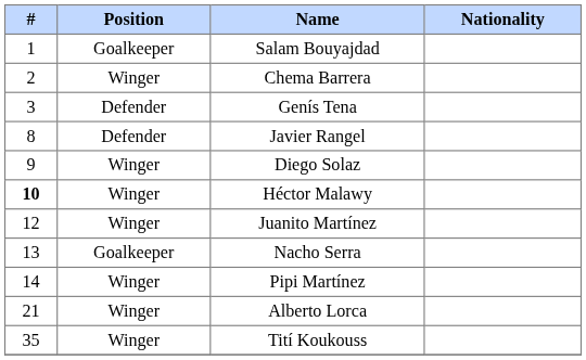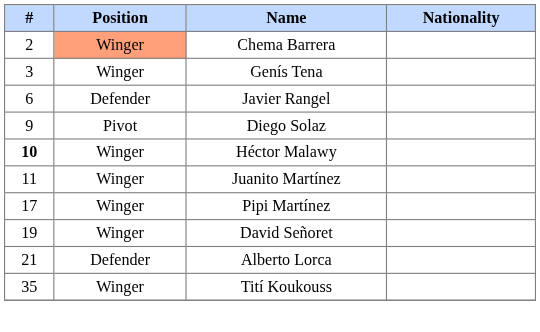 <table border=1 style="border-collapse:collapse; font-size:90%;" cellpadding=3 cellspacing=0 width=30%>
 <tr bgcolor=#C1D8FF>
 <th width=2%>#</th>
 <th width=5%>Position</th>
 <th width=10%>Name</th>
 <th width=5%>Nationality</th>
 </tr>
 <tr align=center>
-<td>1</td>
-<td>Goalkeeper</td>
-<td>Salam Bouyajdad</td>
-<td></td>
-</tr>
-<tr align=center>
 <td>2</td>
-<td>Winger</td>
+<td style="background: lightsalmon;">Winger</td>
 <td>Chema Barrera</td>
 <td></td>
 </tr>
 <tr align=center>
 <td>3</td>
-<td>Defender</td>
+<td>Winger</td>
 <td>Genís Tena</td>
 <td></td>
 </tr>
 <tr align=center>
-<td>8</td>
+<td>6</td>
 <td>Defender</td>
 <td>Javier Rangel</td>
 <td></td>
 </tr>
 <tr align=center>
 <td>9</td>
-<td>Winger</td>
+<td>Pivot</td>
 <td>Diego Solaz</td>
 <td></td>
 </tr>
 <tr align=center>
 <td><strong>10</strong></td>
 <td>Winger</td>
 <td>Héctor Malawy</td>
 <td></td>
 </tr>
 <tr align=center>
-<td>12</td>
+<td>11</td>
 <td>Winger</td>
 <td>Juanito Martínez</td>
 <td></td>
 </tr>
 <tr align=center>
-<td>13</td>
-<td>Goalkeeper</td>
-<td>Nacho Serra</td>
-<td></td>
-</tr>
-<tr align=center>
-<td>14</td>
+<td>17</td>
 <td>Winger</td>
 <td>Pipi Martínez</td>
 <td></td>
 </tr>
 <tr align=center>
+<td>19</td>
+<td>Winger</td>
+<td>David Señoret</td>
+<td></td>
+</tr>
+<tr align=center>
 <td>21</td>
-<td>Winger</td>
+<td>Defender</td>
 <td>Alberto Lorca</td>
 <td></td>
 </tr>
 <tr align=center>
 <td>35</td>
 <td>Winger</td>
 <td>Tití Koukouss</td>
 <td></td>
 </tr>
 <tr align=center>
 </tr>
 </table>
